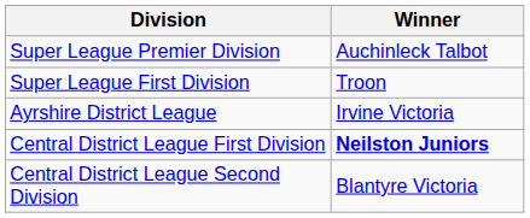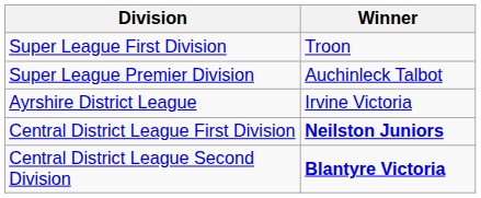 <table class="wikitable">
 <tr>
 <th width=260>Division</th>
 <th width=150>Winner</th>
 </tr>
 <tr>
+<td><a href='#'>Super League First Division</a></td>
+<td><a href='#'>Troon</a></td>
+</tr>
+<tr>
 <td><a href='#'>Super League Premier Division</a></td>
 <td><a href='#'>Auchinleck Talbot</a></td>
-</tr>
-<tr>
-<td><a href='#'>Super League First Division</a></td>
-<td><a href='#'>Troon</a></td>
 </tr>
 <tr>
 <td><a href='#'>Ayrshire District League</a></td>
 <td><a href='#'>Irvine Victoria</a></td>
 </tr>
 <tr>
 <td><a href='#'>Central District League First Division</a></td>
 <td><strong><a href='#'>Neilston Juniors</a></strong></td>
 </tr>
 <tr>
 <td><a href='#'>Central District League Second Division</a></td>
-<td><a href='#'>Blantyre Victoria</a></td>
+<td><strong><a href='#'>Blantyre Victoria</a></strong></td>
 </tr>
 </table>
